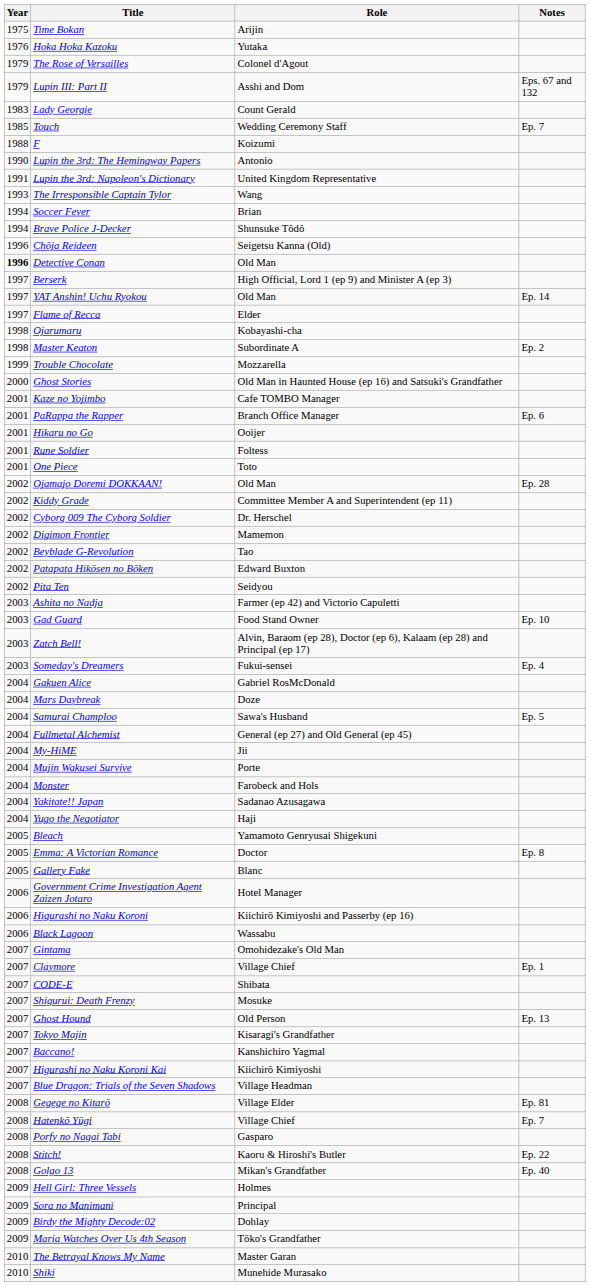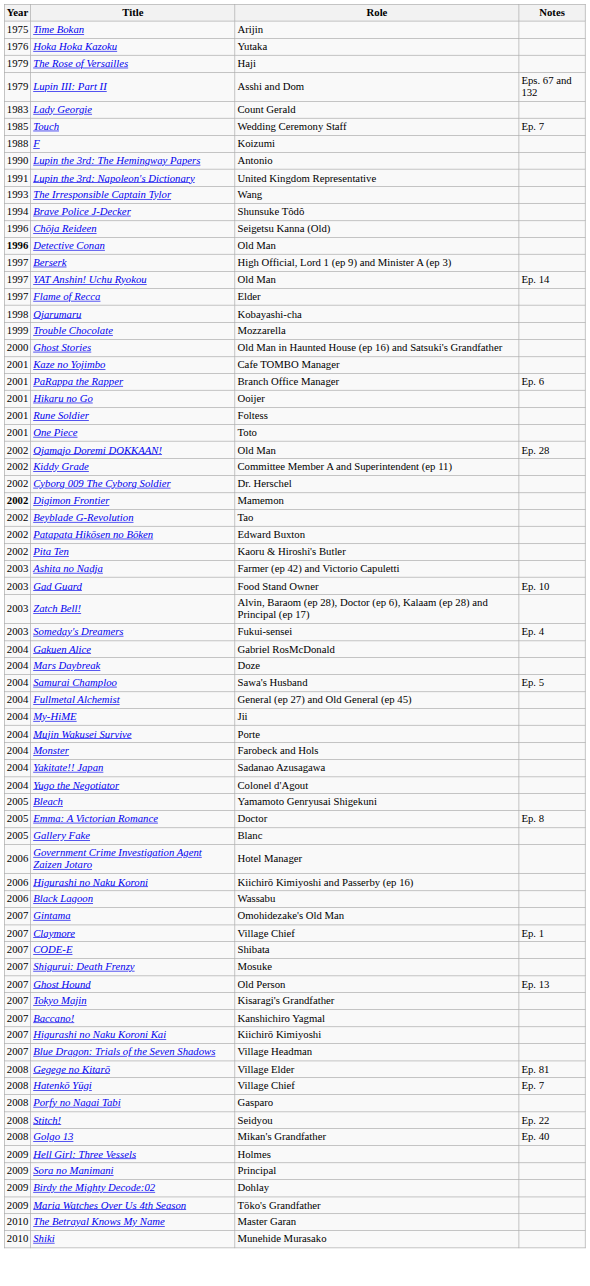 <table class="wikitable sortable plainrowheaders">
 <tr>
 <th>Year</th>
 <th>Title</th>
 <th>Role</th>
 <th class="unsortable">Notes</th>
 </tr>
 <tr>
 <td>1975</td>
 <td><em><a href='#'>Time Bokan</a></em></td>
 <td>Arijin</td>
 <td></td>
 </tr>
 <tr>
 <td>1976</td>
 <td><em><a href='#'>Hoka Hoka Kazoku</a></em></td>
 <td>Yutaka</td>
 <td></td>
 </tr>
 <tr>
 <td>1979</td>
 <td><em><a href='#'>The Rose of Versailles</a></em></td>
-<td>Colonel d'Agout</td>
+<td>Haji</td>
 <td></td>
 </tr>
 <tr>
 <td>1979</td>
 <td><em><a href='#'>Lupin III: Part II</a></em></td>
 <td>Asshi and Dom</td>
 <td>Eps. 67 and 132</td>
 </tr>
 <tr>
 <td>1983</td>
 <td><em><a href='#'>Lady Georgie</a></em></td>
 <td>Count Gerald</td>
 <td></td>
 </tr>
 <tr>
 <td>1985</td>
 <td><em><a href='#'>Touch</a></em></td>
 <td>Wedding Ceremony Staff</td>
 <td>Ep. 7</td>
 </tr>
 <tr>
 <td>1988</td>
 <td><em><a href='#'>F</a></em></td>
 <td>Koizumi</td>
 <td></td>
 </tr>
 <tr>
 <td>1990</td>
 <td><em><a href='#'>Lupin the 3rd: The Hemingway Papers</a></em></td>
 <td>Antonio</td>
 <td></td>
 </tr>
 <tr>
 <td>1991</td>
 <td><em><a href='#'>Lupin the 3rd: Napoleon's Dictionary</a></em></td>
 <td>United Kingdom Representative</td>
 <td></td>
 </tr>
 <tr>
 <td>1993</td>
 <td><em><a href='#'>The Irresponsible Captain Tylor</a></em></td>
 <td>Wang</td>
 <td></td>
 </tr>
 <tr>
 <td>1994</td>
-<td><em><a href='#'>Soccer Fever</a></em></td>
-<td>Brian</td>
-<td></td>
-</tr>
-<tr>
-<td>1994</td>
 <td><em><a href='#'>Brave Police J-Decker</a></em></td>
 <td>Shunsuke Tôdô</td>
 <td></td>
 </tr>
 <tr>
 <td>1996</td>
 <td><em><a href='#'>Chōja Reideen</a></em></td>
 <td>Seigetsu Kanna (Old)</td>
 <td></td>
 </tr>
 <tr>
 <td><strong>1996</strong></td>
 <td><em><a href='#'>Detective Conan</a></em></td>
 <td>Old Man</td>
 <td></td>
 </tr>
 <tr>
 <td>1997</td>
 <td><em><a href='#'>Berserk</a></em></td>
 <td>High Official, Lord 1 (ep 9) and Minister A (ep 3)</td>
 <td></td>
 </tr>
 <tr>
 <td>1997</td>
 <td><em><a href='#'>YAT Anshin! Uchu Ryokou</a></em></td>
 <td>Old Man</td>
 <td>Ep. 14</td>
 </tr>
 <tr>
 <td>1997</td>
 <td><em><a href='#'>Flame of Recca</a></em></td>
 <td>Elder</td>
 <td></td>
 </tr>
 <tr>
 <td>1998</td>
 <td><em><a href='#'>Ojarumaru</a></em></td>
 <td>Kobayashi-cha</td>
 <td></td>
-</tr>
-<tr>
-<td>1998</td>
-<td><em><a href='#'>Master Keaton</a></em></td>
-<td>Subordinate A</td>
-<td>Ep. 2</td>
 </tr>
 <tr>
 <td>1999</td>
 <td><em><a href='#'>Trouble Chocolate</a></em></td>
 <td>Mozzarella</td>
 <td></td>
 </tr>
 <tr>
 <td>2000</td>
 <td><em><a href='#'>Ghost Stories</a></em></td>
 <td>Old Man in Haunted House (ep 16) and Satsuki's Grandfather</td>
 <td></td>
 </tr>
 <tr>
 <td>2001</td>
 <td><em><a href='#'>Kaze no Yojimbo</a></em></td>
 <td>Cafe TOMBO Manager</td>
 <td></td>
 </tr>
 <tr>
 <td>2001</td>
 <td><a href='#'><em>PaRappa the Rapper</em></a></td>
 <td>Branch Office Manager</td>
 <td>Ep. 6</td>
 </tr>
 <tr>
 <td>2001</td>
 <td><em><a href='#'>Hikaru no Go</a></em></td>
 <td>Ooijer</td>
 <td></td>
 </tr>
 <tr>
 <td>2001</td>
 <td><em><a href='#'>Rune Soldier</a></em></td>
 <td>Foltess</td>
 <td></td>
 </tr>
 <tr>
 <td>2001</td>
 <td><em><a href='#'>One Piece</a></em></td>
 <td>Toto</td>
 <td></td>
 </tr>
 <tr>
 <td>2002</td>
 <td><em><a href='#'>Ojamajo Doremi DOKKAAN!</a></em></td>
 <td>Old Man</td>
 <td>Ep. 28</td>
 </tr>
 <tr>
 <td>2002</td>
 <td><em><a href='#'>Kiddy Grade</a></em></td>
 <td>Committee Member A and Superintendent (ep 11)</td>
 <td></td>
 </tr>
 <tr>
 <td>2002</td>
 <td><em><a href='#'>Cyborg 009 The Cyborg Soldier</a></em></td>
 <td>Dr. Herschel</td>
 <td></td>
 </tr>
 <tr>
-<td>2002</td>
+<td><strong>2002</strong></td>
 <td><em><a href='#'>Digimon Frontier</a></em></td>
 <td>Mamemon</td>
 <td></td>
 </tr>
 <tr>
 <td>2002</td>
 <td><em><a href='#'>Beyblade G-Revolution</a></em></td>
 <td>Tao</td>
 <td></td>
 </tr>
 <tr>
 <td>2002</td>
 <td><em><a href='#'>Patapata Hikōsen no Bōken</a></em></td>
 <td>Edward Buxton</td>
 <td></td>
 </tr>
 <tr>
 <td>2002</td>
 <td><em><a href='#'>Pita Ten</a></em></td>
-<td>Seidyou</td>
+<td>Kaoru & Hiroshi's Butler</td>
 <td></td>
 </tr>
 <tr>
 <td>2003</td>
 <td><em><a href='#'>Ashita no Nadja</a></em></td>
 <td>Farmer (ep 42) and Victorio Capuletti</td>
 <td></td>
 </tr>
 <tr>
 <td>2003</td>
 <td><em><a href='#'>Gad Guard</a></em></td>
 <td>Food Stand Owner</td>
 <td>Ep. 10</td>
 </tr>
 <tr>
 <td>2003</td>
 <td><em><a href='#'>Zatch Bell!</a></em></td>
 <td>Alvin, Baraom (ep 28), Doctor (ep 6), Kalaam (ep 28) and Principal (ep 17)</td>
 <td></td>
 </tr>
 <tr>
 <td>2003</td>
 <td><em><a href='#'>Someday's Dreamers</a></em></td>
 <td>Fukui-sensei</td>
 <td>Ep. 4</td>
 </tr>
 <tr>
 <td>2004</td>
 <td><em><a href='#'>Gakuen Alice</a></em></td>
 <td>Gabriel RosMcDonald</td>
 <td></td>
 </tr>
 <tr>
 <td>2004</td>
 <td><em><a href='#'>Mars Daybreak</a></em></td>
 <td>Doze</td>
 <td></td>
 </tr>
 <tr>
 <td>2004</td>
 <td><em><a href='#'>Samurai Champloo</a></em></td>
 <td>Sawa's Husband</td>
 <td>Ep. 5</td>
 </tr>
 <tr>
 <td>2004</td>
 <td><em><a href='#'>Fullmetal Alchemist</a></em></td>
 <td>General (ep 27) and Old General (ep 45)</td>
 <td></td>
 </tr>
 <tr>
 <td>2004</td>
 <td><em><a href='#'>My-HiME</a></em></td>
 <td>Jii</td>
 <td></td>
 </tr>
 <tr>
 <td>2004</td>
 <td><em><a href='#'>Mujin Wakusei Survive</a></em></td>
 <td>Porte</td>
 <td></td>
 </tr>
 <tr>
 <td>2004</td>
 <td><em><a href='#'>Monster</a></em></td>
 <td>Farobeck and Hols</td>
 <td></td>
 </tr>
 <tr>
 <td>2004</td>
 <td><em><a href='#'>Yakitate!! Japan</a></em></td>
 <td>Sadanao Azusagawa</td>
 <td></td>
 </tr>
 <tr>
 <td>2004</td>
 <td><em><a href='#'>Yugo the Negotiator</a></em></td>
-<td>Haji</td>
+<td>Colonel d'Agout</td>
 <td></td>
 </tr>
 <tr>
 <td>2005</td>
 <td><em><a href='#'>Bleach</a></em></td>
 <td>Yamamoto Genryusai Shigekuni</td>
 <td></td>
 </tr>
 <tr>
 <td>2005</td>
 <td><em><a href='#'>Emma: A Victorian Romance</a></em></td>
 <td>Doctor</td>
 <td>Ep. 8</td>
 </tr>
 <tr>
 <td>2005</td>
 <td><em><a href='#'>Gallery Fake</a></em></td>
 <td>Blanc</td>
 <td></td>
 </tr>
 <tr>
 <td>2006</td>
 <td><em><a href='#'>Government Crime Investigation Agent Zaizen Jotaro</a></em></td>
 <td>Hotel Manager</td>
 <td></td>
 </tr>
 <tr>
 <td>2006</td>
 <td><em><a href='#'>Higurashi no Naku Koroni</a></em></td>
 <td>Kiichirō Kimiyoshi and Passerby (ep 16)</td>
 <td></td>
 </tr>
 <tr>
 <td>2006</td>
 <td><em><a href='#'>Black Lagoon</a></em></td>
 <td>Wassabu</td>
 <td></td>
 </tr>
 <tr>
 <td>2007</td>
 <td><em><a href='#'>Gintama</a></em></td>
 <td>Omohidezake's Old Man</td>
 <td></td>
 </tr>
 <tr>
 <td>2007</td>
 <td><em><a href='#'>Claymore</a></em></td>
 <td>Village Chief</td>
 <td>Ep. 1</td>
 </tr>
 <tr>
 <td>2007</td>
 <td><em><a href='#'>CODE-E</a></em></td>
 <td>Shibata</td>
 <td></td>
 </tr>
 <tr>
 <td>2007</td>
 <td><em><a href='#'>Shigurui: Death Frenzy</a></em></td>
 <td>Mosuke</td>
 <td></td>
 </tr>
 <tr>
 <td>2007</td>
 <td><em><a href='#'>Ghost Hound</a></em></td>
 <td>Old Person</td>
 <td>Ep. 13</td>
 </tr>
 <tr>
 <td>2007</td>
 <td><em><a href='#'>Tokyo Majin</a></em></td>
 <td>Kisaragi's Grandfather</td>
 <td></td>
 </tr>
 <tr>
 <td>2007</td>
 <td><em><a href='#'>Baccano!</a></em></td>
 <td>Kanshichiro Yagmal</td>
 <td></td>
 </tr>
 <tr>
 <td>2007</td>
 <td><em><a href='#'>Higurashi no Naku Koroni Kai</a></em></td>
 <td>Kiichirō Kimiyoshi</td>
 <td></td>
 </tr>
 <tr>
 <td>2007</td>
 <td><em><a href='#'>Blue Dragon: Trials of the Seven Shadows</a></em></td>
 <td>Village Headman</td>
 <td></td>
 </tr>
 <tr>
 <td>2008</td>
 <td><em><a href='#'>Gegege no Kitarō</a></em></td>
 <td>Village Elder</td>
 <td>Ep. 81</td>
 </tr>
 <tr>
 <td>2008</td>
 <td><em><a href='#'>Hatenkō Yūgi</a></em></td>
 <td>Village Chief</td>
 <td>Ep. 7</td>
 </tr>
 <tr>
 <td>2008</td>
 <td><em><a href='#'>Porfy no Nagai Tabi</a></em></td>
 <td>Gasparo</td>
 <td></td>
 </tr>
 <tr>
 <td>2008</td>
 <td><em><a href='#'>Stitch!</a></em></td>
-<td>Kaoru & Hiroshi's Butler</td>
+<td>Seidyou</td>
 <td>Ep. 22</td>
 </tr>
 <tr>
 <td>2008</td>
 <td><em><a href='#'>Golgo 13</a></em></td>
 <td>Mikan's Grandfather</td>
 <td>Ep. 40</td>
 </tr>
 <tr>
 <td>2009</td>
 <td><em><a href='#'>Hell Girl: Three Vessels</a></em></td>
 <td>Holmes</td>
 <td></td>
 </tr>
 <tr>
 <td>2009</td>
 <td><em><a href='#'>Sora no Manimani</a></em></td>
 <td>Principal</td>
 <td></td>
 </tr>
 <tr>
 <td>2009</td>
 <td><em><a href='#'>Birdy the Mighty Decode:02</a></em></td>
 <td>Dohlay</td>
 <td></td>
 </tr>
 <tr>
 <td>2009</td>
 <td><em><a href='#'>Maria Watches Over Us 4th Season</a></em></td>
 <td>Tōko's Grandfather</td>
 <td></td>
 </tr>
 <tr>
 <td>2010</td>
 <td><em><a href='#'>The Betrayal Knows My Name</a></em></td>
 <td>Master Garan</td>
 <td></td>
 </tr>
 <tr>
 <td>2010</td>
 <td><em><a href='#'>Shiki</a></em></td>
 <td>Munehide Murasako</td>
 <td></td>
 </tr>
 </table>
